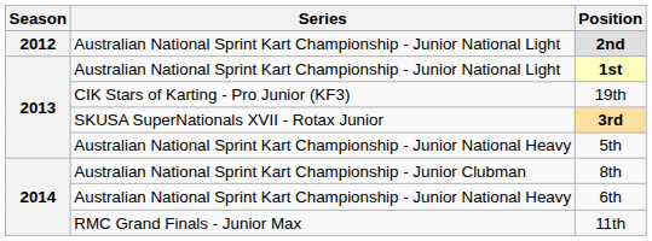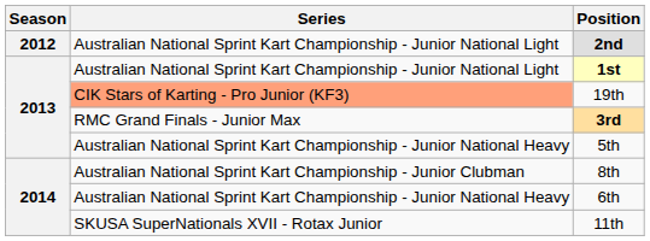 <table class="wikitable" style="font-size: 95%; text-align:center">
 <tr>
 <th>Season</th>
 <th>Series</th>
 <th>Position</th>
 </tr>
 <tr>
 <th>2012</th>
 <td align="left">Australian National Sprint Kart Championship - Junior National Light</td>
 <td align="center" style="background:#dfdfdf;"><strong>2nd</strong></td>
 </tr>
 <tr>
 <th rowspan=4>2013</th>
 <td align="left">Australian National Sprint Kart Championship - Junior National Light</td>
 <td align="center" style="background: #ffffbf"><strong>1st</strong></td>
 </tr>
 <tr>
-<td align="left">CIK Stars of Karting - Pro Junior (KF3)</td>
+<td align="left" style="background: lightsalmon;">CIK Stars of Karting - Pro Junior (KF3)</td>
 <td>19th</td>
 </tr>
 <tr>
-<td align="left">SKUSA SuperNationals XVII - Rotax Junior</td>
+<td align="left">RMC Grand Finals - Junior Max</td>
 <td align="center" style="background: #ffdf9f"><strong>3rd</strong></td>
 </tr>
 <tr>
 <td align="left">Australian National Sprint Kart Championship - Junior National Heavy</td>
 <td>5th</td>
 </tr>
 <tr>
 <th rowspan=3>2014</th>
 <td align="left">Australian National Sprint Kart Championship - Junior Clubman</td>
 <td>8th</td>
 </tr>
 <tr>
 <td align="left">Australian National Sprint Kart Championship - Junior National Heavy</td>
 <td>6th</td>
 </tr>
 <tr>
-<td align="left">RMC Grand Finals - Junior Max</td>
+<td align="left">SKUSA SuperNationals XVII - Rotax Junior</td>
 <td>11th</td>
 </tr>
 </table>
